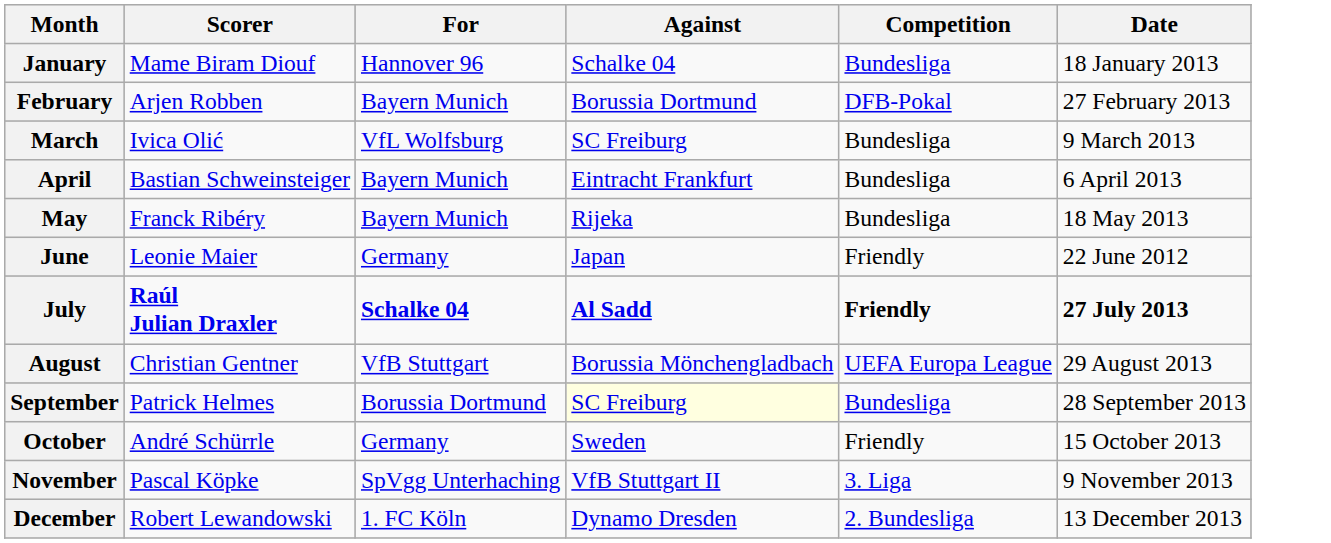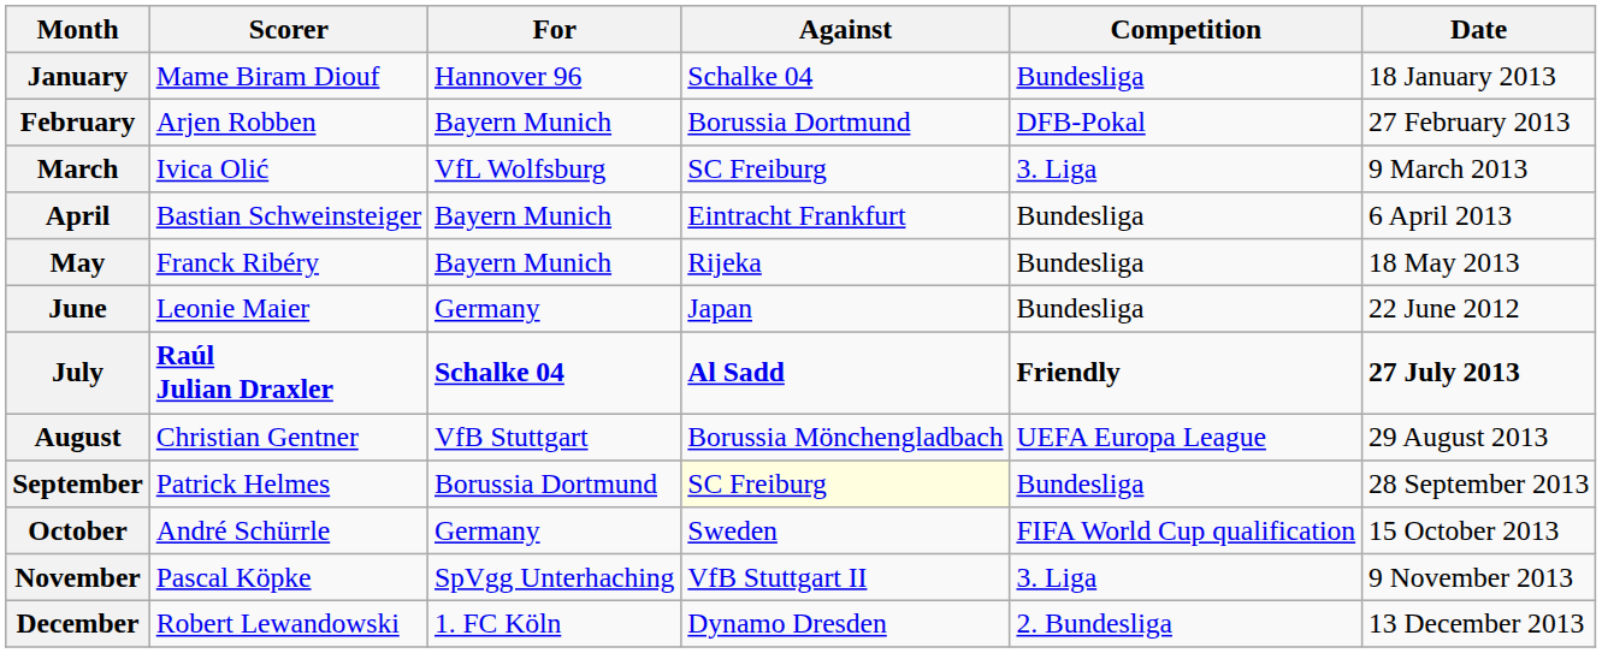 <table class="wikitable" style="font-size: 95%;">
 <tr>
 <th>Month</th>
 <th>Scorer</th>
 <th>For</th>
 <th>Against</th>
 <th>Competition</th>
 <th>Date</th>
 </tr>
 <tr>
 <th>January</th>
 <td><a href='#'>Mame Biram Diouf</a></td>
 <td><a href='#'>Hannover 96</a></td>
 <td><a href='#'>Schalke 04</a></td>
 <td><a href='#'>Bundesliga</a></td>
 <td>18 January 2013</td>
 </tr>
 <tr>
 <th>February</th>
 <td><a href='#'>Arjen Robben</a></td>
 <td><a href='#'>Bayern Munich</a></td>
 <td><a href='#'>Borussia Dortmund</a></td>
 <td><a href='#'>DFB-Pokal</a></td>
 <td>27 February 2013</td>
 </tr>
 <tr>
 <th>March</th>
 <td><a href='#'>Ivica Olić</a></td>
 <td><a href='#'>VfL Wolfsburg</a></td>
 <td><a href='#'>SC Freiburg</a></td>
-<td>Bundesliga</td>
+<td><a href='#'>3. Liga</a></td>
 <td>9 March 2013</td>
 </tr>
 <tr>
 <th>April</th>
 <td><a href='#'>Bastian Schweinsteiger</a></td>
 <td><a href='#'>Bayern Munich</a></td>
 <td><a href='#'>Eintracht Frankfurt</a></td>
 <td>Bundesliga</td>
 <td>6 April 2013</td>
 </tr>
 <tr>
 <th>May</th>
 <td><a href='#'>Franck Ribéry</a></td>
 <td><a href='#'>Bayern Munich</a></td>
 <td><a href='#'>Rijeka</a></td>
 <td>Bundesliga</td>
 <td>18 May 2013</td>
 </tr>
 <tr>
 <th>June</th>
 <td><a href='#'>Leonie Maier</a></td>
 <td><a href='#'>Germany</a></td>
 <td><a href='#'>Japan</a></td>
-<td>Friendly</td>
+<td>Bundesliga</td>
 <td>22 June 2012</td>
 </tr>
 <tr style="font-weight: bold;">
 <th>July</th>
 <td><a href='#'>Raúl</a><br><a href='#'>Julian Draxler</a></td>
 <td><a href='#'>Schalke 04</a></td>
 <td><a href='#'>Al Sadd</a></td>
 <td>Friendly</td>
 <td>27 July 2013</td>
 </tr>
 <tr>
 <th>August</th>
 <td><a href='#'>Christian Gentner</a></td>
 <td><a href='#'>VfB Stuttgart</a></td>
 <td><a href='#'>Borussia Mönchengladbach</a></td>
 <td><a href='#'>UEFA Europa League</a></td>
 <td>29 August 2013</td>
 </tr>
 <tr>
 <th>September</th>
 <td><a href='#'>Patrick Helmes</a></td>
 <td><a href='#'>Borussia Dortmund</a></td>
 <td style="background: lightyellow;"><a href='#'>SC Freiburg</a></td>
 <td><a href='#'>Bundesliga</a></td>
 <td>28 September 2013</td>
 </tr>
 <tr>
 <th>October</th>
 <td><a href='#'>André Schürrle</a></td>
 <td><a href='#'>Germany</a></td>
 <td><a href='#'>Sweden</a></td>
-<td>Friendly</td>
+<td><a href='#'>FIFA World Cup qualification</a></td>
 <td>15 October 2013</td>
 </tr>
 <tr>
 <th>November</th>
 <td><a href='#'>Pascal Köpke</a></td>
 <td><a href='#'>SpVgg Unterhaching</a></td>
 <td><a href='#'>VfB Stuttgart II</a></td>
 <td><a href='#'>3. Liga</a></td>
 <td>9 November 2013</td>
 </tr>
 <tr>
 <th>December</th>
 <td><a href='#'>Robert Lewandowski</a></td>
 <td><a href='#'>1. FC Köln</a></td>
 <td><a href='#'>Dynamo Dresden</a></td>
 <td><a href='#'>2. Bundesliga</a></td>
 <td>13 December 2013</td>
 </tr>
 </table>
